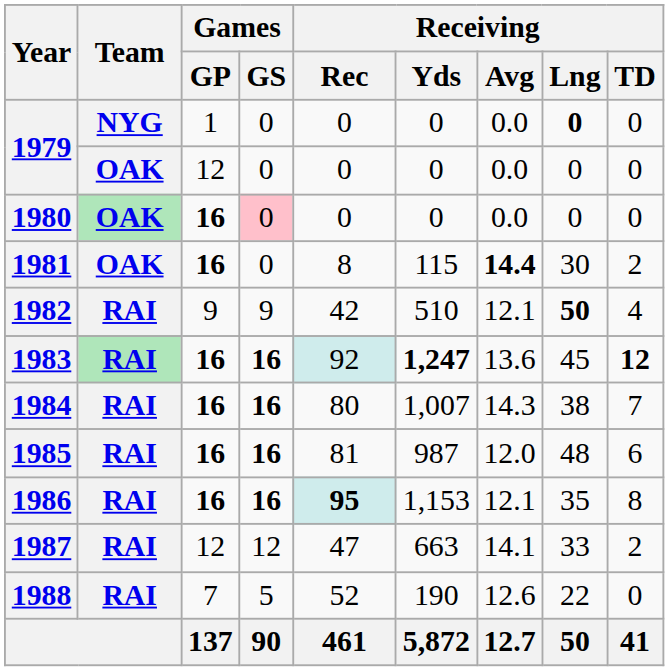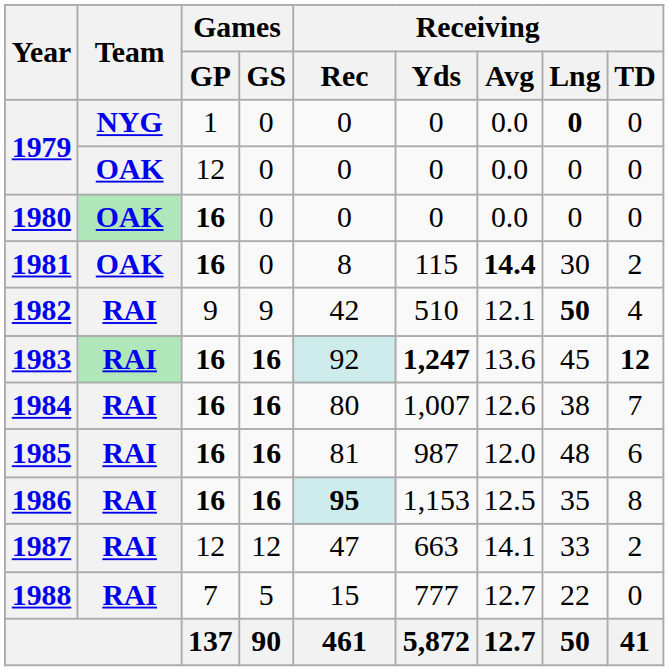 <table class="wikitable" style="text-align:center">
 <tr>
 <th rowspan="2">Year</th>
 <th rowspan="2">Team</th>
 <th colspan="2">Games</th>
 <th colspan="5">Receiving</th>
 </tr>
 <tr>
 <th>GP</th>
 <th>GS</th>
 <th>Rec</th>
 <th>Yds</th>
 <th>Avg</th>
 <th>Lng</th>
 <th>TD</th>
 </tr>
 <tr>
 <th rowspan="2"><a href='#'>1979</a></th>
 <th><a href='#'>NYG</a></th>
 <td>1</td>
 <td>0</td>
 <td>0</td>
 <td>0</td>
 <td>0.0</td>
 <td><strong>0</strong></td>
 <td>0</td>
 </tr>
 <tr>
 <th><a href='#'>OAK</a></th>
 <td>12</td>
 <td>0</td>
 <td>0</td>
 <td>0</td>
 <td>0.0</td>
 <td>0</td>
 <td>0</td>
 </tr>
 <tr>
 <th><a href='#'>1980</a></th>
 <th style="background:#afe6ba; width:3em;"><a href='#'>OAK</a></th>
 <td><strong>16</strong></td>
-<td style="background: pink;">0</td>
+<td>0</td>
 <td>0</td>
 <td>0</td>
 <td>0.0</td>
 <td>0</td>
 <td>0</td>
 </tr>
 <tr>
 <th><a href='#'>1981</a></th>
 <th><a href='#'>OAK</a></th>
 <td><strong>16</strong></td>
 <td>0</td>
 <td>8</td>
 <td>115</td>
 <td><strong>14.4</strong></td>
 <td>30</td>
 <td>2</td>
 </tr>
 <tr>
 <th><a href='#'>1982</a></th>
 <th><a href='#'>RAI</a></th>
 <td>9</td>
 <td>9</td>
 <td>42</td>
 <td>510</td>
 <td>12.1</td>
 <td><strong>50</strong></td>
 <td>4</td>
 </tr>
 <tr>
 <th><a href='#'>1983</a></th>
 <th style="background:#afe6ba; width:3em;"><a href='#'>RAI</a></th>
 <td><strong>16</strong></td>
 <td><strong>16</strong></td>
 <td style="background:#cfecec; width:3em;">92</td>
 <td><strong>1,247</strong></td>
 <td>13.6</td>
 <td>45</td>
 <td><strong>12</strong></td>
 </tr>
 <tr>
 <th><a href='#'>1984</a></th>
 <th><a href='#'>RAI</a></th>
 <td><strong>16</strong></td>
 <td><strong>16</strong></td>
 <td>80</td>
 <td>1,007</td>
-<td>14.3</td>
+<td>12.6</td>
 <td>38</td>
 <td>7</td>
 </tr>
 <tr>
 <th><a href='#'>1985</a></th>
 <th><a href='#'>RAI</a></th>
 <td><strong>16</strong></td>
 <td><strong>16</strong></td>
 <td>81</td>
 <td>987</td>
 <td>12.0</td>
 <td>48</td>
 <td>6</td>
 </tr>
 <tr>
 <th><a href='#'>1986</a></th>
 <th><a href='#'>RAI</a></th>
 <td><strong>16</strong></td>
 <td><strong>16</strong></td>
 <td style="background:#cfecec; width:3em;"><strong>95</strong></td>
 <td>1,153</td>
-<td>12.1</td>
+<td>12.5</td>
 <td>35</td>
 <td>8</td>
 </tr>
 <tr>
 <th><a href='#'>1987</a></th>
 <th><a href='#'>RAI</a></th>
 <td>12</td>
 <td>12</td>
 <td>47</td>
 <td>663</td>
 <td>14.1</td>
 <td>33</td>
 <td>2</td>
 </tr>
 <tr>
 <th><a href='#'>1988</a></th>
 <th><a href='#'>RAI</a></th>
 <td>7</td>
 <td>5</td>
-<td>52</td>
-<td>190</td>
-<td>12.6</td>
+<td>15</td>
+<td>777</td>
+<td>12.7</td>
 <td>22</td>
 <td>0</td>
 </tr>
 <tr>
 <th colspan="2"></th>
 <th>137</th>
 <th>90</th>
 <th>461</th>
 <th>5,872</th>
 <th>12.7</th>
 <th>50</th>
 <th>41</th>
 </tr>
 </table>
